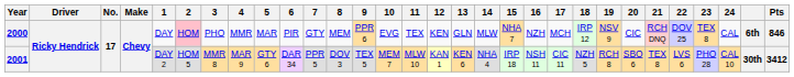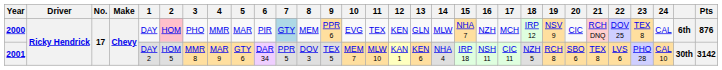 <table class="wikitable" style="text-align:center; font-size:75%">
 <tr>
 <th>Year</th>
 <th>Driver</th>
 <th>No.</th>
 <th>Make</th>
 <th>1</th>
 <th>2</th>
 <th>3</th>
 <th>4</th>
 <th>5</th>
 <th>6</th>
 <th>7</th>
 <th>8</th>
 <th>9</th>
 <th>10</th>
 <th>11</th>
 <th>12</th>
 <th>13</th>
 <th>14</th>
 <th>15</th>
 <th>16</th>
 <th>17</th>
 <th>18</th>
 <th>19</th>
 <th>20</th>
 <th>21</th>
 <th>22</th>
 <th>23</th>
 <th>24</th>
 <th></th>
 <th>Pts</th>
 </tr>
 <tr>
 <th><a href='#'>2000</a></th>
 <th rowspan=2><a href='#'>Ricky Hendrick</a></th>
 <th rowspan=2>17</th>
 <th rowspan=2><a href='#'>Chevy</a></th>
 <td><a href='#'>DAY</a></td>
 <td style="background: pink;"><a href='#'>HOM</a></td>
 <td><a href='#'>PHO</a></td>
 <td><a href='#'>MMR</a></td>
 <td><a href='#'>MAR</a></td>
 <td><a href='#'>PIR</a></td>
-<td><a href='#'>GTY</a></td>
+<td style="background: lightblue;"><a href='#'>GTY</a></td>
 <td><a href='#'>MEM</a></td>
 <td style="background:#FFDF9F;"><a href='#'>PPR</a><br><small>6</small></td>
 <td><a href='#'>EVG</a></td>
 <td><a href='#'>TEX</a></td>
 <td><a href='#'>KEN</a></td>
 <td><a href='#'>GLN</a></td>
 <td><a href='#'>MLW</a></td>
 <td style="background:#FFDF9F;"><a href='#'>NHA</a><br><small>7</small></td>
 <td><a href='#'>NZH</a></td>
 <td><a href='#'>MCH</a></td>
 <td style="background:#DFFFDF;"><a href='#'>IRP</a><br><small>12</small></td>
 <td style="background:#FFDF9F;"><a href='#'>NSV</a><br><small>9</small></td>
 <td><a href='#'>CIC</a></td>
 <td style="background:#FFCFCF;"><a href='#'>RCH</a><br><small>DNQ</small></td>
 <td style="background:#CFCFFF;"><a href='#'>DOV</a><br><small>25</small></td>
 <td style="background:#FFDF9F;"><a href='#'>TEX</a><br><small>8</small></td>
 <td><a href='#'>CAL</a></td>
 <th>6th</th>
-<th>846</th>
+<th>876</th>
 </tr>
 <tr>
 <th><a href='#'>2001</a></th>
 <td style="background:#DFDFDF;"><a href='#'>DAY</a><br><small>2</small></td>
 <td style="background:#DFDFDF;"><a href='#'>HOM</a><br><small>5</small></td>
 <td style="background:#FFDF9F;"><a href='#'>MMR</a><br><small>8</small></td>
 <td style="background:#FFDF9F;"><a href='#'>MAR</a><br><small>9</small></td>
 <td style="background:#FFDF9F;"><a href='#'>GTY</a><br><small>6</small></td>
 <td style="background:#EFCFFF;"><a href='#'>DAR</a><br><small>34</small></td>
 <td style="background:#DFDFDF;"><a href='#'>PPR</a><br><small>5</small></td>
 <td style="background:#DFDFDF;"><a href='#'>DOV</a><br><small>3</small></td>
 <td style="background:#DFDFDF;"><a href='#'>TEX</a><br><small>5</small></td>
 <td style="background:#FFDF9F;"><a href='#'>MEM</a><br><small>7</small></td>
 <td style="background:#FFDF9F;"><a href='#'>MLW</a><br><small>10</small></td>
 <td style="background:#FFFFBF;"><a href='#'>KAN</a><br><small>1</small></td>
 <td style="background:#FFDF9F;"><a href='#'>KEN</a><br><small>6</small></td>
 <td style="background:#DFDFDF;"><a href='#'>NHA</a><br><small>4</small></td>
 <td style="background:#DFFFDF;"><a href='#'>IRP</a><br><small>18</small></td>
 <td style="background:#DFFFDF;"><a href='#'>NSH</a><br><small>11</small></td>
 <td style="background:#DFFFDF;"><a href='#'>CIC</a><br><small>11</small></td>
 <td style="background:#DFDFDF;"><a href='#'>NZH</a><br><small>5</small></td>
 <td style="background:#FFDF9F;"><a href='#'>RCH</a><br><small>8</small></td>
 <td style="background:#FFDF9F;"><a href='#'>SBO</a><br><small>6</small></td>
 <td style="background:#FFDF9F;"><a href='#'>TEX</a><br><small>8</small></td>
 <td style="background:#FFDF9F;"><a href='#'>LVS</a><br><small>6</small></td>
 <td style="background:#CFCFFF;"><a href='#'>PHO</a><br><small>28</small></td>
 <td style="background:#FFDF9F;"><a href='#'>CAL</a><br><small>10</small></td>
 <th>30th</th>
-<th>3412</th>
+<th>3142</th>
 </tr>
 </table>
